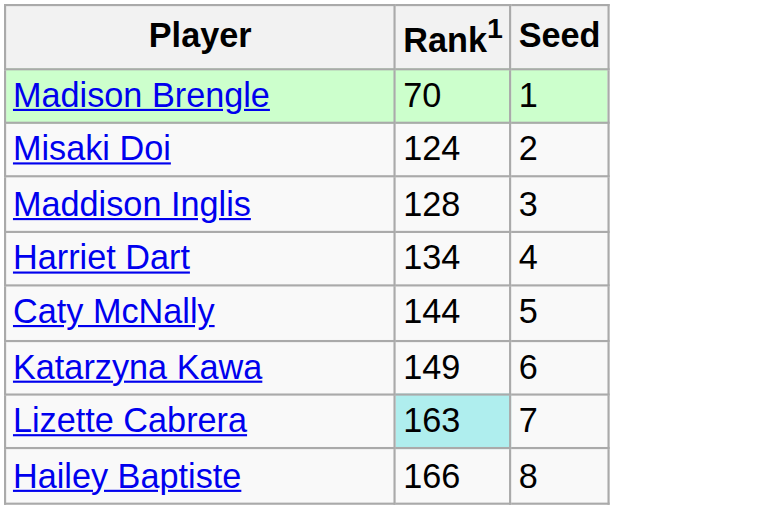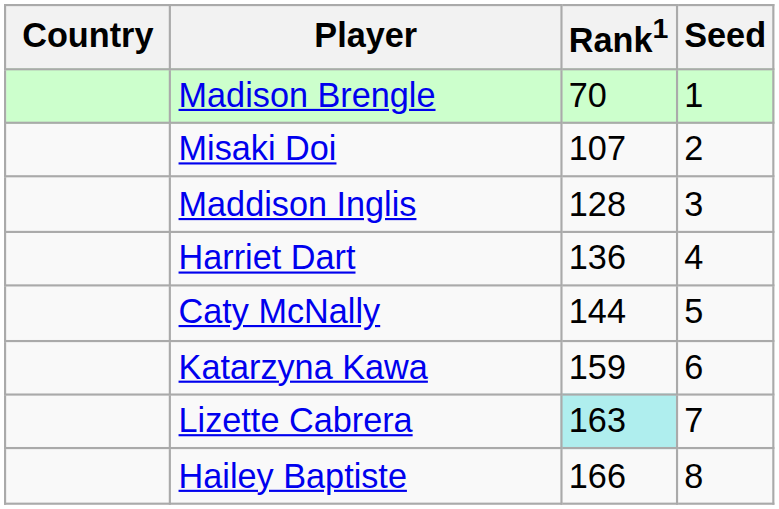 <table class="sortable wikitable">
 <tr>
+<th width="70">Country</th>
 <th width="175">Player</th>
 <th>Rank<sup>1</sup></th>
 <th>Seed</th>
 </tr>
 <tr bgcolor=#cfc>
+<td></td>
 <td><a href='#'>Madison Brengle</a></td>
 <td>70</td>
 <td>1</td>
 </tr>
 <tr>
+<td></td>
 <td><a href='#'>Misaki Doi</a></td>
-<td>124</td>
+<td>107</td>
 <td>2</td>
 </tr>
 <tr>
+<td></td>
 <td><a href='#'>Maddison Inglis</a></td>
 <td>128</td>
 <td>3</td>
 </tr>
 <tr>
+<td></td>
 <td><a href='#'>Harriet Dart</a></td>
-<td>134</td>
+<td>136</td>
 <td>4</td>
 </tr>
 <tr>
+<td></td>
 <td><a href='#'>Caty McNally</a></td>
 <td>144</td>
 <td>5</td>
 </tr>
 <tr>
+<td></td>
 <td><a href='#'>Katarzyna Kawa</a></td>
-<td>149</td>
+<td>159</td>
 <td>6</td>
 </tr>
 <tr>
+<td></td>
 <td><a href='#'>Lizette Cabrera</a></td>
 <td style="background: paleturquoise;">163</td>
 <td>7</td>
 </tr>
 <tr>
+<td></td>
 <td><a href='#'>Hailey Baptiste</a></td>
 <td>166</td>
 <td>8</td>
 </tr>
 </table>
